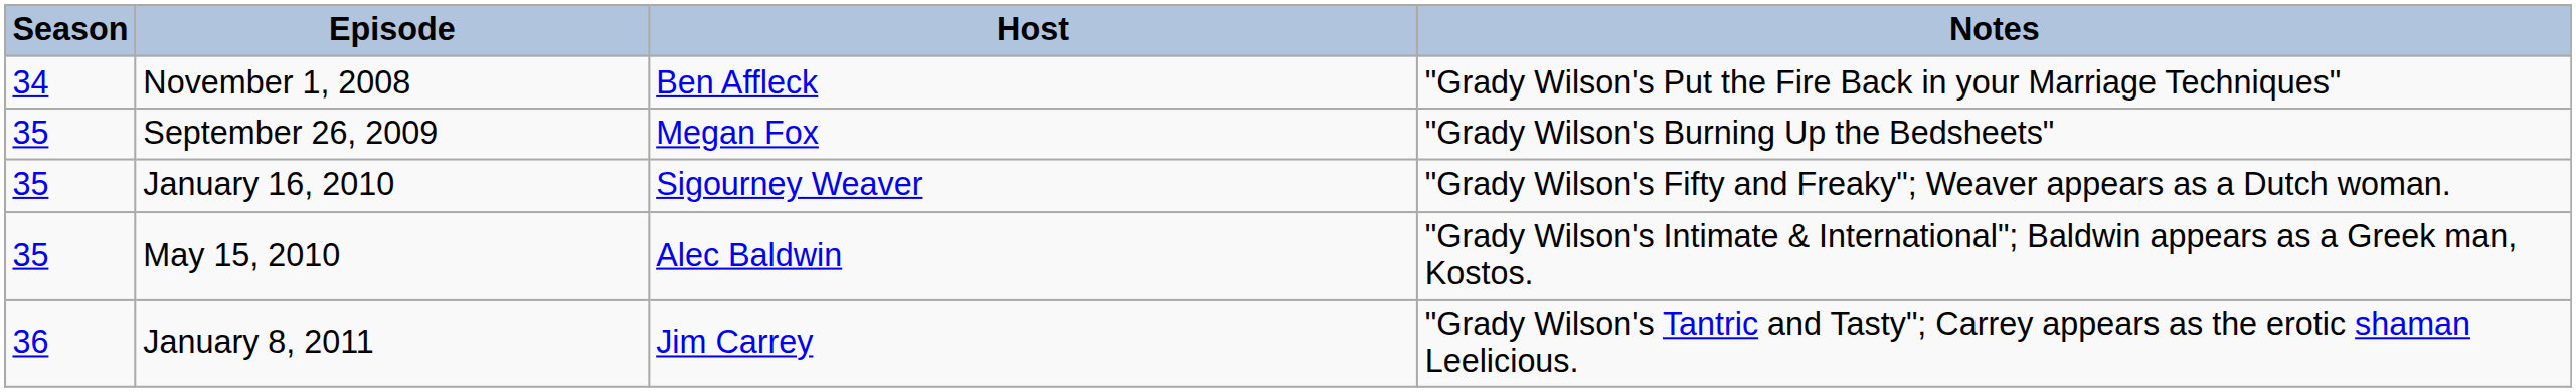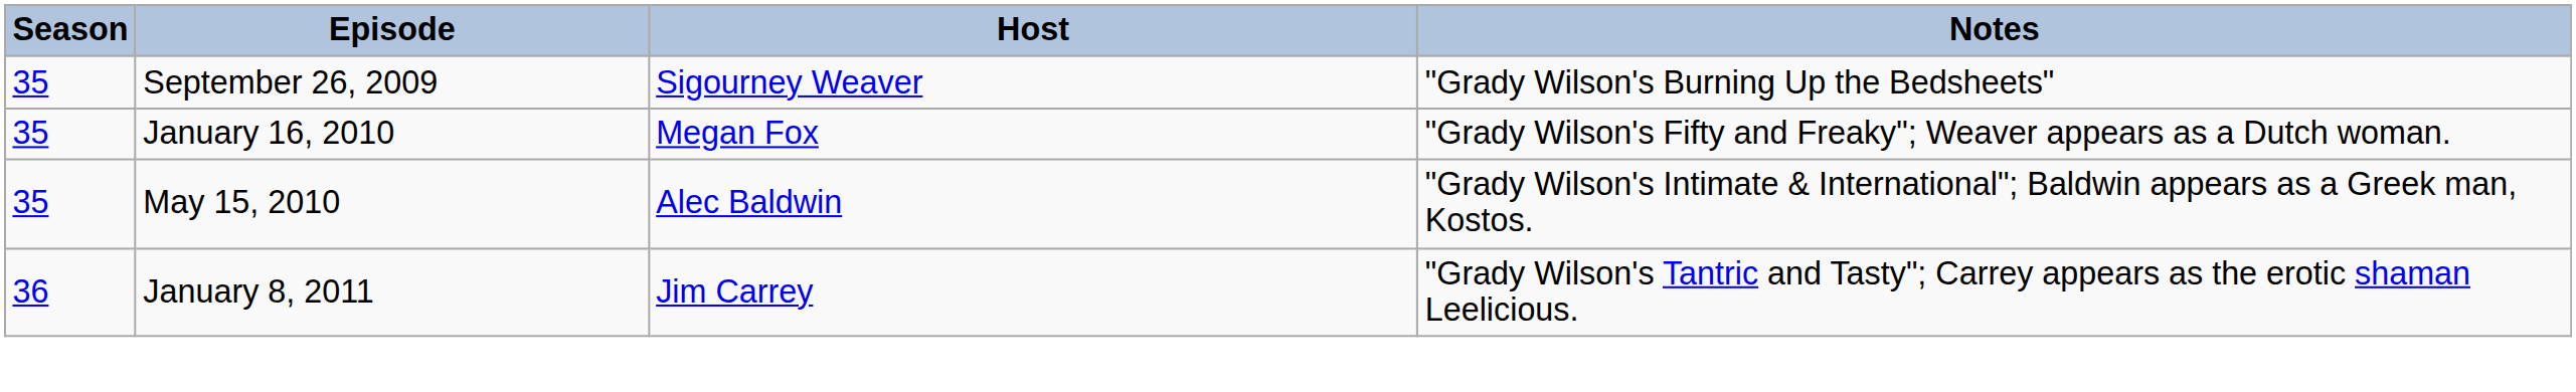 <table class="wikitable" style="width:100%;">
 <tr>
 <th style="background:#b0c4de; width:5%;">Season</th>
 <th style="background:#b0c4de; width:20%;">Episode</th>
 <th style="background:#b0c4de; width:30%;">Host</th>
 <th style="background:#b0c4de; width:45%;">Notes</th>
 </tr>
 <tr>
-<td><a href='#'>34</a></td>
-<td>November 1, 2008</td>
-<td><a href='#'>Ben Affleck</a></td>
-<td>"Grady Wilson's Put the Fire Back in your Marriage Techniques"</td>
-</tr>
-<tr>
 <td><a href='#'>35</a></td>
 <td>September 26, 2009</td>
-<td><a href='#'>Megan Fox</a></td>
+<td><a href='#'>Sigourney Weaver</a></td>
 <td>"Grady Wilson's Burning Up the Bedsheets"</td>
 </tr>
 <tr>
 <td><a href='#'>35</a></td>
 <td>January 16, 2010</td>
-<td><a href='#'>Sigourney Weaver</a></td>
+<td><a href='#'>Megan Fox</a></td>
 <td>"Grady Wilson's Fifty and Freaky"; Weaver appears as a Dutch woman.</td>
 </tr>
 <tr>
 <td><a href='#'>35</a></td>
 <td>May 15, 2010</td>
 <td><a href='#'>Alec Baldwin</a></td>
 <td>"Grady Wilson's Intimate & International"; Baldwin appears as a Greek man, Kostos.</td>
 </tr>
 <tr>
 <td><a href='#'>36</a></td>
 <td>January 8, 2011</td>
 <td><a href='#'>Jim Carrey</a></td>
 <td>"Grady Wilson's <a href='#'>Tantric</a> and Tasty"; Carrey appears as the erotic <a href='#'>shaman</a> Leelicious.</td>
 </tr>
 </table>
